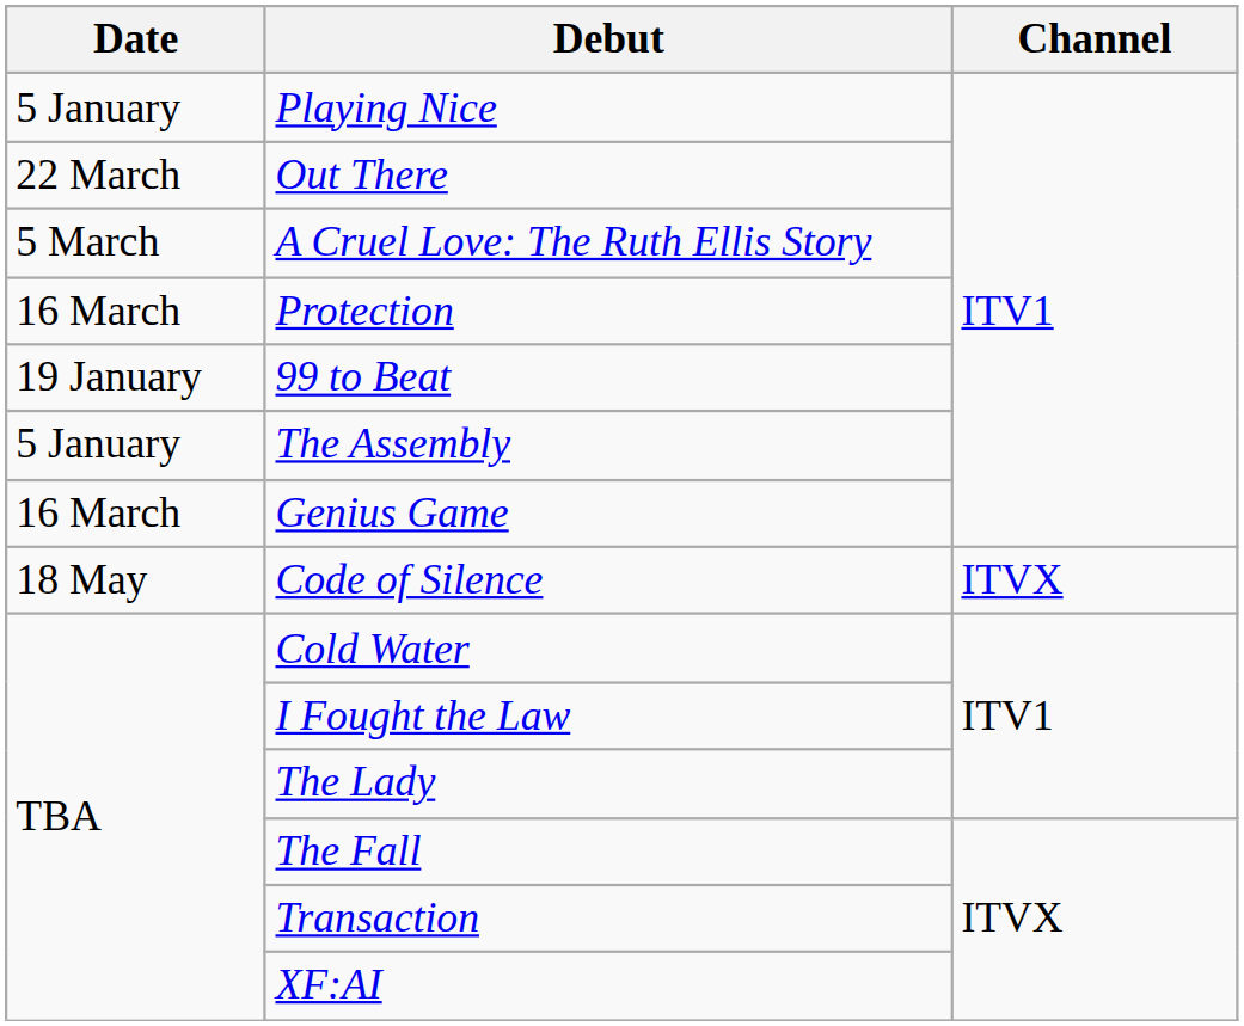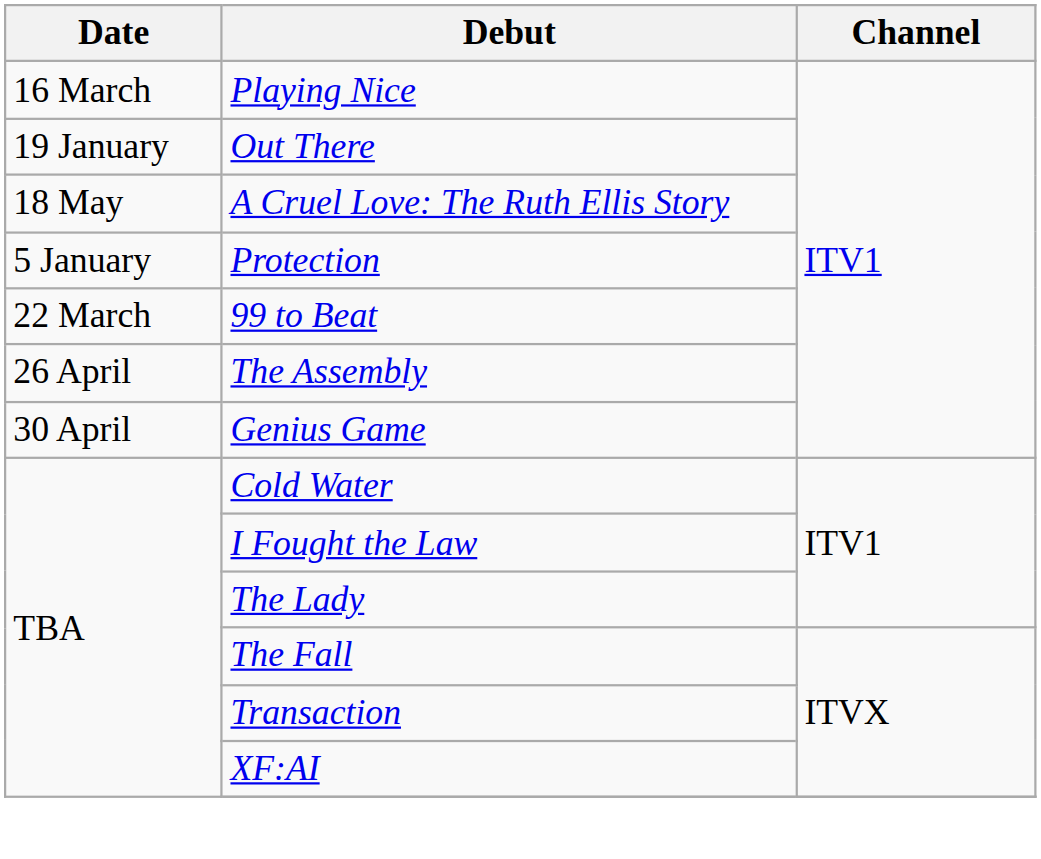 <table class="wikitable">
 <tr>
 <th width=90>Date</th>
 <th width=250>Debut</th>
 <th width=100>Channel</th>
 </tr>
 <tr>
-<td>5 January</td>
+<td>16 March</td>
 <td><em><a href='#'>Playing Nice</a></em></td>
 <td rowspan="7"><a href='#'>ITV1</a></td>
 </tr>
 <tr>
-<td>22 March</td>
+<td>19 January</td>
 <td><em><a href='#'>Out There</a></em></td>
 </tr>
 <tr>
-<td>5 March</td>
+<td>18 May</td>
 <td><em><a href='#'>A Cruel Love: The Ruth Ellis Story</a></em></td>
 </tr>
 <tr>
-<td>16 March</td>
+<td>5 January</td>
 <td><em><a href='#'>Protection</a></em></td>
 </tr>
 <tr>
-<td>19 January</td>
+<td>22 March</td>
 <td><em><a href='#'>99 to Beat</a></em></td>
 </tr>
 <tr>
-<td>5 January</td>
+<td>26 April</td>
 <td><em><a href='#'>The Assembly</a></em></td>
 </tr>
 <tr>
-<td>16 March</td>
+<td>30 April</td>
 <td><em><a href='#'>Genius Game</a></em></td>
-</tr>
-<tr>
-<td>18 May</td>
-<td><em><a href='#'>Code of Silence</a></em></td>
-<td><a href='#'>ITVX</a></td>
 </tr>
 <tr>
 <td rowspan="7">TBA</td>
 <td><em><a href='#'>Cold Water</a></em></td>
 <td rowspan="3">ITV1</td>
 </tr>
 <tr>
 <td><em><a href='#'>I Fought the Law</a></em></td>
 </tr>
 <tr>
 <td><em><a href='#'>The Lady</a></em></td>
 </tr>
 <tr>
 <td><em><a href='#'>The Fall</a></em></td>
 <td rowspan="3">ITVX</td>
 </tr>
 <tr>
 <td><em><a href='#'>Transaction</a></em></td>
 </tr>
 <tr>
 <td><em><a href='#'>XF:AI</a></em></td>
 </tr>
 <tr>
 </tr>
 </table>
